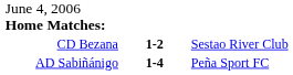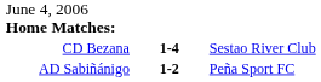 <table width=100% cellspacing=1>
 <tr>
 <th width=20%></th>
 <th width=12%></th>
 <th width=20%></th>
 <th></th>
 </tr>
 <tr>
 <td>June 4, 2006<br><strong>Home Matches:</strong></td>
 </tr>
 <tr style=font-size:90%>
 <td align=right><a href='#'>CD Bezana</a></td>
-<td align=center><strong>1-2</strong></td>
+<td align=center><strong>1-4</strong></td>
 <td><a href='#'>Sestao River Club</a></td>
 </tr>
 <tr style=font-size:90%>
 <td align=right><a href='#'>AD Sabiñánigo</a></td>
-<td align=center><strong>1-4</strong></td>
+<td align=center><strong>1-2</strong></td>
 <td><a href='#'>Peña Sport FC</a></td>
 </tr>
 </table>
